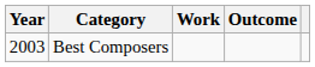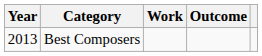 <table class="wikitable plainrowheaders" style="text-align:center;">
 <tr>
 <th>Year</th>
 <th>Category</th>
 <th>Work</th>
 <th>Outcome</th>
 <th></th>
 </tr>
 <tr>
-<td>2003</td>
+<td>2013</td>
 <td>Best Composers</td>
 <td></td>
 <td></td>
 <td></td>
 </tr>
 </table>
